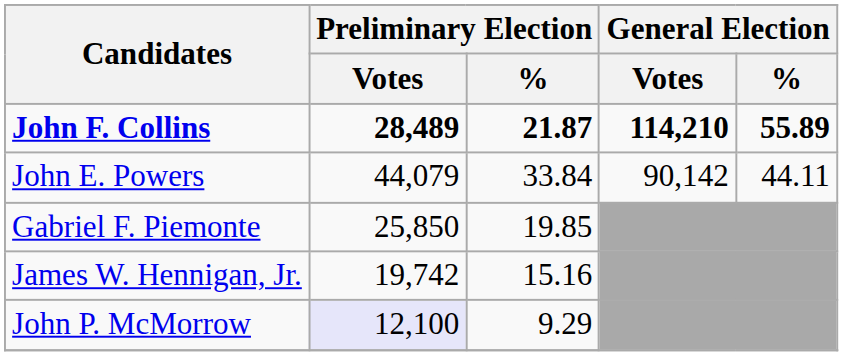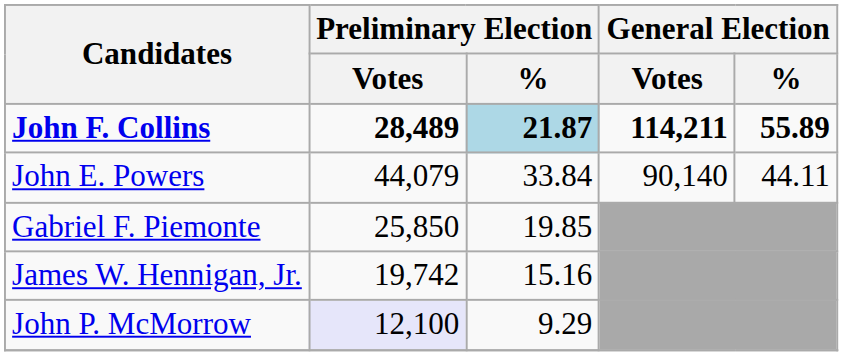 <table class=wikitable>
 <tr>
 <th colspan=1 rowspan=2><strong>Candidates</strong></th>
 <th colspan=2><strong>Preliminary Election</strong></th>
 <th colspan=2><strong>General Election</strong></th>
 </tr>
 <tr>
 <th>Votes</th>
 <th>%</th>
 <th>Votes</th>
 <th>%</th>
 </tr>
 <tr>
 <td><strong><a href='#'>John F. Collins</a></strong></td>
 <td align="right"><strong>28,489</strong></td>
-<td align="right"><strong>21.87</strong></td>
-<td align="right"><strong>114,210</strong></td>
+<td align="right" style="background: lightblue;"><strong>21.87</strong></td>
+<td align="right"><strong>114,211</strong></td>
 <td align="right"><strong>55.89</strong></td>
 </tr>
 <tr>
 <td><a href='#'>John E. Powers</a></td>
 <td align="right">44,079</td>
 <td align="right">33.84</td>
-<td align="right">90,142</td>
+<td align="right">90,140</td>
 <td align="right">44.11</td>
 </tr>
 <tr>
 <td><a href='#'>Gabriel F. Piemonte</a></td>
 <td align="right">25,850</td>
 <td align="right">19.85</td>
 <td colspan=2 bgcolor= darkgray></td>
 </tr>
 <tr>
 <td><a href='#'>James W. Hennigan, Jr.</a></td>
 <td align="right">19,742</td>
 <td align="right">15.16</td>
 <td colspan=2 bgcolor= darkgray></td>
 </tr>
 <tr>
 <td><a href='#'>John P. McMorrow</a></td>
 <td align="right" style="background: lavender;">12,100</td>
 <td align="right">9.29</td>
 <td colspan=2 bgcolor= darkgray></td>
 </tr>
 <tr>
 </tr>
 </table>
